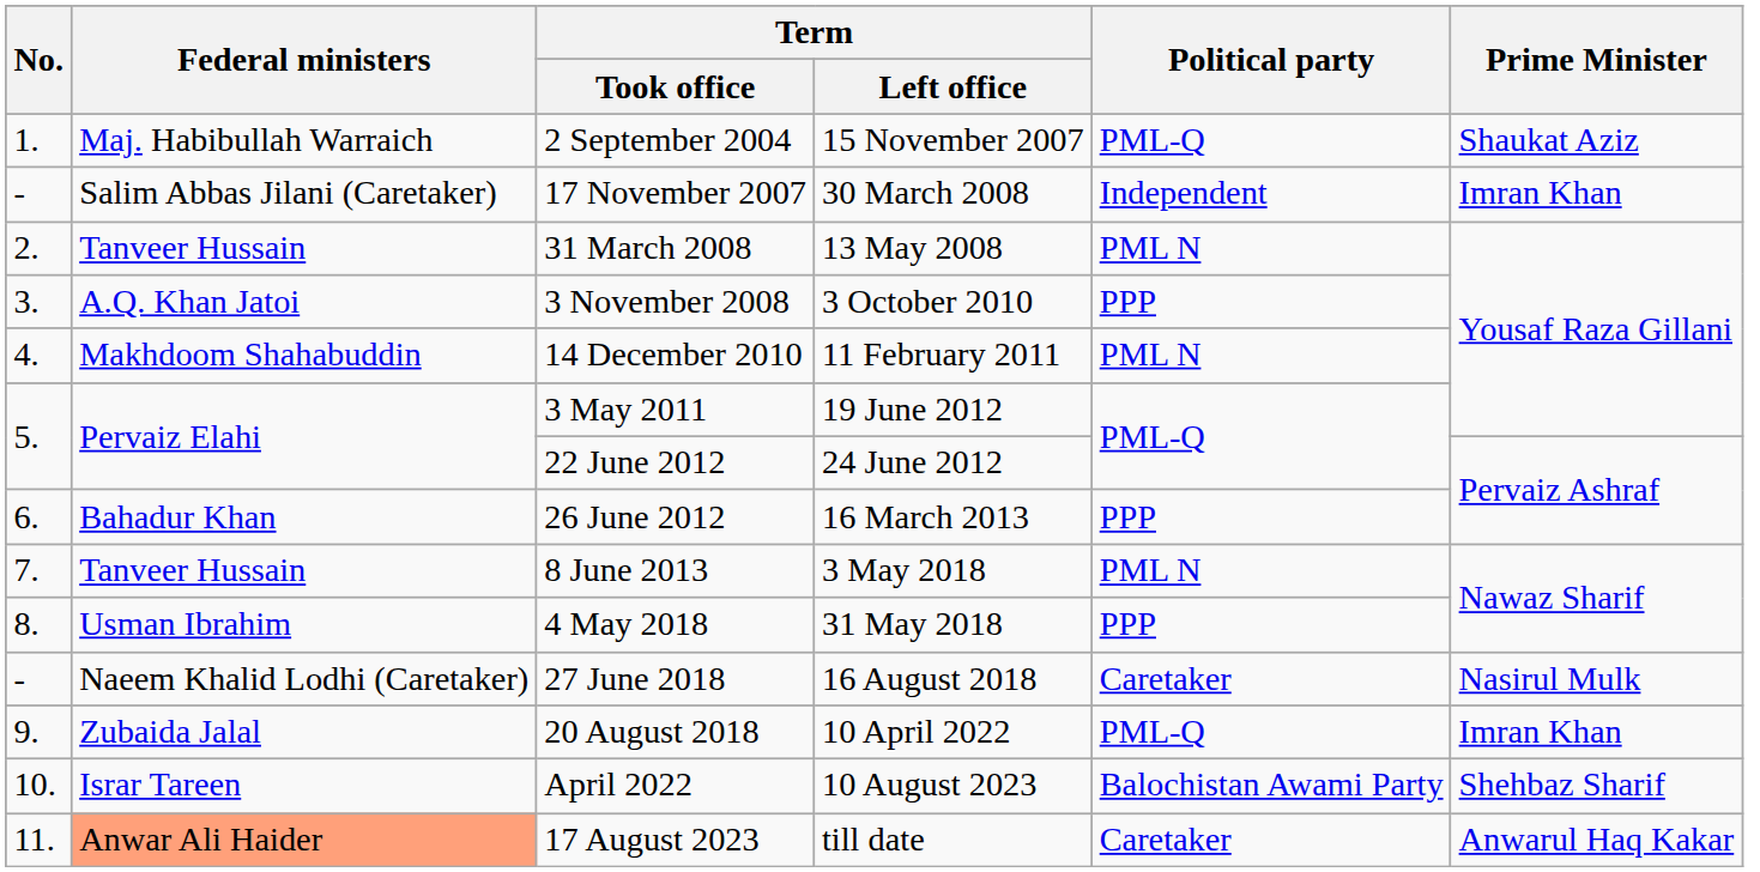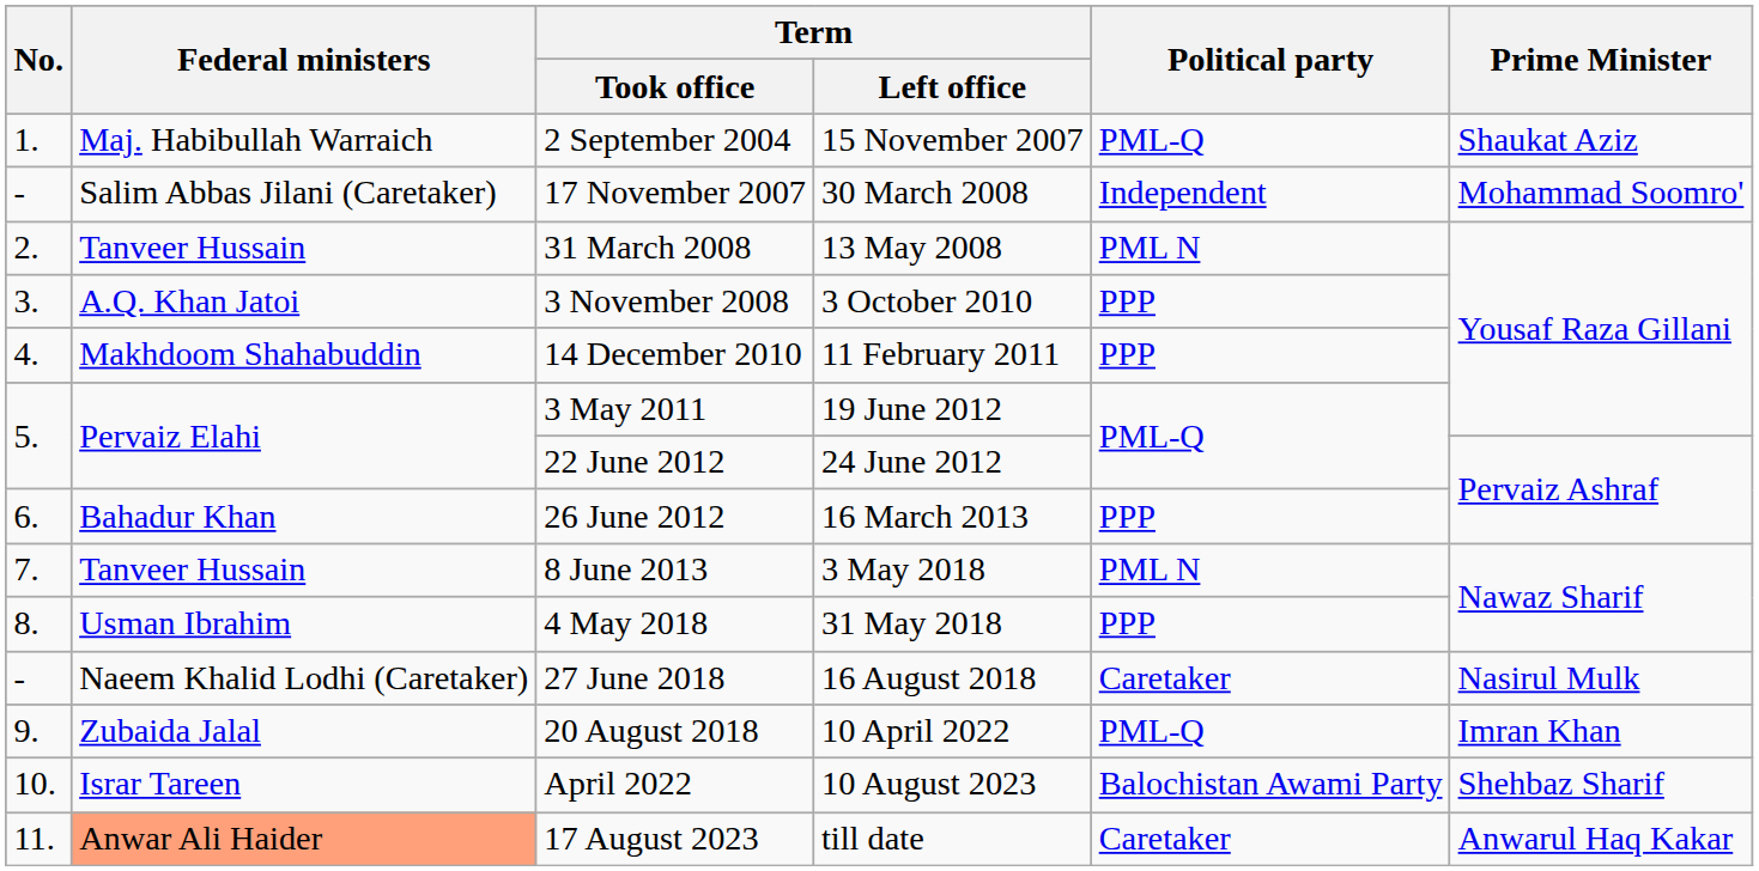 <table class="wikitable">
 <tr>
 <th rowspan="2">No.</th>
 <th rowspan="2">Federal ministers</th>
 <th colspan="2">Term</th>
 <th rowspan="2">Political party</th>
 <th rowspan="2">Prime Minister</th>
 </tr>
 <tr>
 <th>Took office</th>
 <th>Left office</th>
 </tr>
 <tr>
 <td>1.</td>
 <td><a href='#'>Maj.</a> Habibullah Warraich</td>
 <td>2 September 2004</td>
 <td>15 November 2007</td>
 <td><a href='#'>PML-Q</a></td>
 <td><a href='#'>Shaukat Aziz</a></td>
 </tr>
 <tr>
 <td>-</td>
 <td>Salim Abbas Jilani (Caretaker)</td>
 <td>17 November 2007</td>
 <td>30 March 2008</td>
 <td><a href='#'>Independent</a></td>
-<td><a href='#'>Imran Khan</a></td>
+<td><a href='#'>Mohammad Soomro'</a></td>
 </tr>
 <tr>
 <td>2.</td>
 <td><a href='#'>Tanveer Hussain</a></td>
 <td>31 March 2008</td>
 <td>13 May 2008</td>
 <td><a href='#'>PML N</a></td>
 <td rowspan="4"><a href='#'>Yousaf Raza Gillani</a></td>
 </tr>
 <tr>
 <td>3.</td>
 <td><a href='#'>A.Q. Khan Jatoi</a></td>
 <td>3 November 2008</td>
 <td>3 October 2010</td>
 <td><a href='#'>PPP</a></td>
 </tr>
 <tr>
 <td>4.</td>
 <td><a href='#'>Makhdoom Shahabuddin</a></td>
 <td>14 December 2010</td>
 <td>11 February 2011</td>
-<td><a href='#'>PML N</a></td>
+<td><a href='#'>PPP</a></td>
 </tr>
 <tr>
 <td rowspan="2">5.</td>
 <td rowspan="2"><a href='#'>Pervaiz Elahi</a></td>
 <td>3 May 2011</td>
 <td>19 June 2012</td>
 <td rowspan="2"><a href='#'>PML-Q</a></td>
 </tr>
 <tr>
 <td>22 June 2012</td>
 <td>24 June 2012</td>
 <td rowspan="2"><a href='#'>Pervaiz Ashraf</a></td>
 </tr>
 <tr>
 <td>6.</td>
 <td><a href='#'>Bahadur Khan</a></td>
 <td>26 June 2012</td>
 <td>16 March 2013</td>
 <td><a href='#'>PPP</a></td>
 </tr>
 <tr>
 <td>7.</td>
 <td><a href='#'>Tanveer Hussain</a></td>
 <td>8 June 2013</td>
 <td>3 May 2018</td>
 <td><a href='#'>PML N</a></td>
 <td rowspan="2"><a href='#'>Nawaz Sharif</a></td>
 </tr>
 <tr>
 <td>8.</td>
 <td><a href='#'>Usman Ibrahim</a></td>
 <td>4 May 2018</td>
 <td>31 May 2018</td>
 <td><a href='#'>PPP</a></td>
 </tr>
 <tr>
 <td>-</td>
 <td>Naeem Khalid Lodhi (Caretaker)</td>
 <td>27 June 2018</td>
 <td>16 August 2018</td>
 <td><a href='#'>Caretaker</a></td>
 <td><a href='#'>Nasirul Mulk</a></td>
 </tr>
 <tr>
 <td>9.</td>
 <td><a href='#'>Zubaida Jalal</a></td>
 <td>20 August 2018</td>
 <td>10 April 2022</td>
 <td><a href='#'>PML-Q</a></td>
 <td><a href='#'>Imran Khan</a></td>
 </tr>
 <tr>
 <td>10.</td>
 <td><a href='#'>Israr Tareen</a></td>
 <td>April 2022</td>
 <td>10 August 2023</td>
 <td><a href='#'>Balochistan Awami Party</a></td>
 <td><a href='#'>Shehbaz Sharif</a></td>
 </tr>
 <tr>
 <td>11.</td>
 <td style="background: lightsalmon;">Anwar Ali Haider</td>
 <td>17 August 2023</td>
 <td>till date</td>
 <td><a href='#'>Caretaker</a></td>
 <td><a href='#'>Anwarul Haq Kakar</a></td>
 </tr>
 </table>
